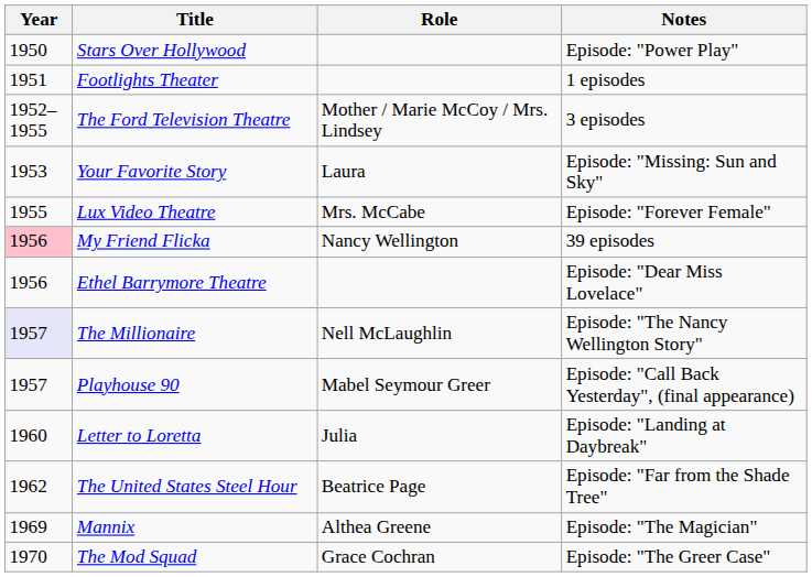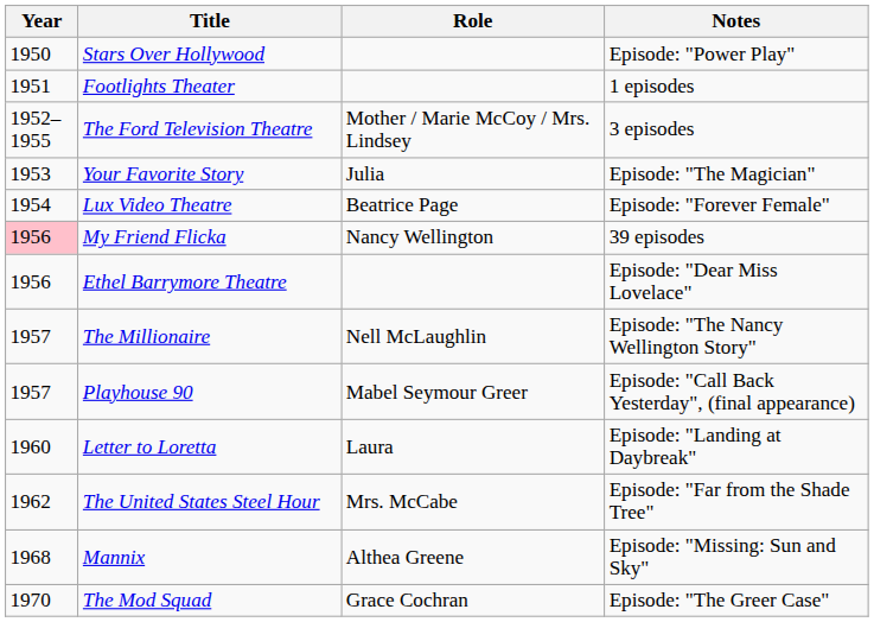 <table class="wikitable sortable">
 <tr>
 <th style="width:50px;">Year</th>
 <th style="width:200px;">Title</th>
 <th style="width:200px;">Role</th>
 <th style="width:200px;">Notes</th>
 </tr>
 <tr>
 <td>1950</td>
 <td><em><a href='#'>Stars Over Hollywood</a></em></td>
 <td></td>
 <td>Episode: "Power Play"</td>
 </tr>
 <tr>
 <td>1951</td>
 <td><em><a href='#'>Footlights Theater</a></em></td>
 <td></td>
 <td>1 episodes</td>
 </tr>
 <tr>
 <td>1952–1955</td>
 <td><em><a href='#'>The Ford Television Theatre</a></em></td>
 <td>Mother / Marie McCoy / Mrs. Lindsey</td>
 <td>3 episodes</td>
 </tr>
 <tr>
 <td>1953</td>
 <td><em><a href='#'>Your Favorite Story</a></em></td>
-<td>Laura</td>
-<td>Episode: "Missing: Sun and Sky"</td>
+<td>Julia</td>
+<td>Episode: "The Magician"</td>
 </tr>
 <tr>
-<td>1955</td>
+<td>1954</td>
 <td><em><a href='#'>Lux Video Theatre</a></em></td>
-<td>Mrs. McCabe</td>
+<td>Beatrice Page</td>
 <td>Episode: "Forever Female"</td>
 </tr>
 <tr>
 <td style="background: pink;">1956</td>
 <td><em><a href='#'>My Friend Flicka</a></em></td>
 <td>Nancy Wellington</td>
 <td>39 episodes</td>
 </tr>
 <tr>
 <td>1956</td>
 <td><em><a href='#'>Ethel Barrymore Theatre</a></em></td>
 <td></td>
 <td>Episode: "Dear Miss Lovelace"</td>
 </tr>
 <tr>
-<td style="background: lavender;">1957</td>
+<td>1957</td>
 <td><em><a href='#'>The Millionaire</a></em></td>
 <td>Nell McLaughlin</td>
 <td>Episode: "The Nancy Wellington Story"</td>
 </tr>
 <tr>
 <td>1957</td>
 <td><em><a href='#'>Playhouse 90</a></em></td>
 <td>Mabel Seymour Greer</td>
 <td>Episode: "Call Back Yesterday", (final appearance)</td>
 </tr>
 <tr>
 <td>1960</td>
 <td><em><a href='#'>Letter to Loretta</a></em></td>
-<td>Julia</td>
+<td>Laura</td>
 <td>Episode: "Landing at Daybreak"</td>
 </tr>
 <tr>
 <td>1962</td>
 <td><em><a href='#'>The United States Steel Hour</a></em></td>
-<td>Beatrice Page</td>
+<td>Mrs. McCabe</td>
 <td>Episode: "Far from the Shade Tree"</td>
 </tr>
 <tr>
-<td>1969</td>
+<td>1968</td>
 <td><em><a href='#'>Mannix</a></em></td>
 <td>Althea Greene</td>
-<td>Episode: "The Magician"</td>
+<td>Episode: "Missing: Sun and Sky"</td>
 </tr>
 <tr>
 <td>1970</td>
 <td><em><a href='#'>The Mod Squad</a></em></td>
 <td>Grace Cochran</td>
 <td>Episode: "The Greer Case"</td>
 </tr>
 </table>
